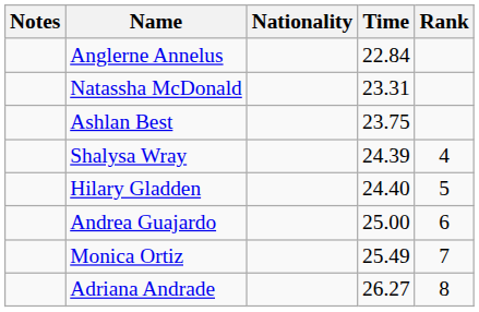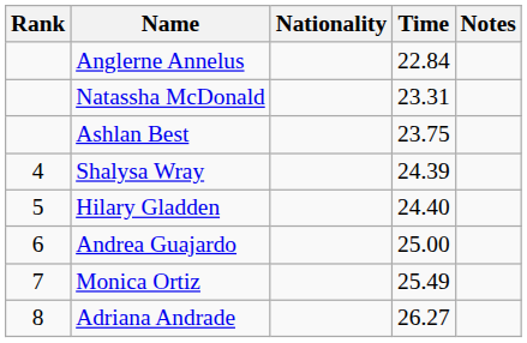 <table class="wikitable sortable" style="text-align:center">
 <tr>
-<th>Notes</th>
+<th>Rank</th>
 <th>Name</th>
 <th>Nationality</th>
 <th>Time</th>
-<th>Rank</th>
+<th>Notes</th>
 </tr>
 <tr>
 <td></td>
 <td align=left><a href='#'>Anglerne Annelus</a></td>
 <td align=left></td>
 <td>22.84</td>
 <td></td>
 </tr>
 <tr>
 <td></td>
 <td align=left><a href='#'>Natassha McDonald</a></td>
 <td align=left></td>
 <td>23.31</td>
 <td></td>
 </tr>
 <tr>
 <td></td>
 <td align=left><a href='#'>Ashlan Best</a></td>
 <td align=left></td>
 <td>23.75</td>
 <td></td>
 </tr>
 <tr>
-<td></td>
+<td>4</td>
 <td align=left><a href='#'>Shalysa Wray</a></td>
 <td align=left></td>
 <td>24.39</td>
-<td>4</td>
+<td></td>
 </tr>
 <tr>
-<td></td>
+<td>5</td>
 <td align=left><a href='#'>Hilary Gladden</a></td>
 <td align=left></td>
 <td>24.40</td>
-<td>5</td>
+<td></td>
 </tr>
 <tr>
-<td></td>
+<td>6</td>
 <td align=left><a href='#'>Andrea Guajardo</a></td>
 <td align=left></td>
 <td>25.00</td>
-<td>6</td>
+<td></td>
 </tr>
 <tr>
-<td></td>
+<td>7</td>
 <td align=left><a href='#'>Monica Ortiz</a></td>
 <td align=left></td>
 <td>25.49</td>
-<td>7</td>
+<td></td>
 </tr>
 <tr>
-<td></td>
+<td>8</td>
 <td align=left><a href='#'>Adriana Andrade</a></td>
 <td align=left></td>
 <td>26.27</td>
-<td>8</td>
+<td></td>
 </tr>
 </table>
